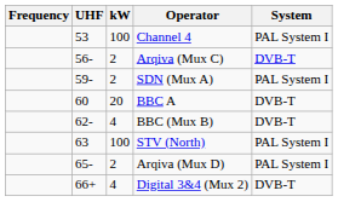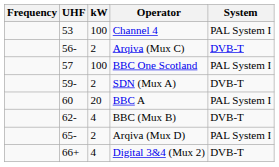 <table class="wikitable sortable">
 <tr>
 <th>Frequency</th>
 <th>UHF</th>
 <th>kW</th>
 <th>Operator</th>
 <th>System</th>
 </tr>
 <tr>
 <td></td>
 <td>53</td>
 <td>100</td>
 <td><a href='#'>Channel 4</a></td>
 <td>PAL System I</td>
 </tr>
 <tr>
 <td></td>
 <td>56-</td>
 <td>2</td>
 <td><a href='#'>Arqiva</a> (Mux C)</td>
 <td><a href='#'>DVB-T</a></td>
 </tr>
 <tr>
 <td></td>
+<td>57</td>
+<td>100</td>
+<td><a href='#'>BBC One Scotland</a></td>
+<td>PAL System I</td>
+</tr>
+<tr>
+<td></td>
 <td>59-</td>
 <td>2</td>
 <td><a href='#'>SDN</a> (Mux A)</td>
-<td>PAL System I</td>
+<td>DVB-T</td>
 </tr>
 <tr>
 <td></td>
 <td>60</td>
 <td>20</td>
 <td><a href='#'>BBC</a> A</td>
-<td>DVB-T</td>
+<td>PAL System I</td>
 </tr>
 <tr>
 <td></td>
 <td>62-</td>
 <td>4</td>
 <td>BBC (Mux B)</td>
 <td>DVB-T</td>
-</tr>
-<tr>
-<td></td>
-<td>63</td>
-<td>100</td>
-<td><a href='#'>STV (North)</a></td>
-<td>PAL System I</td>
 </tr>
 <tr>
 <td></td>
 <td>65-</td>
 <td>2</td>
 <td>Arqiva (Mux D)</td>
 <td>PAL System I</td>
 </tr>
 <tr>
 <td></td>
 <td>66+</td>
 <td>4</td>
 <td><a href='#'>Digital 3&4</a> (Mux 2)</td>
 <td>DVB-T</td>
 </tr>
 </table>
